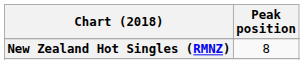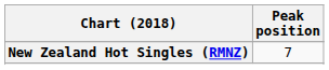 <table class="wikitable sortable plainrowheaders" style="text-align:center">
 <tr>
 <th scope="col">Chart (2018)</th>
 <th scope="col">Peak<br>position</th>
 </tr>
 <tr>
 </tr>
 <tr>
 </tr>
 <tr>
 <th scope="row">New Zealand Hot Singles (<a href='#'>RMNZ</a>)</th>
-<td>8</td>
+<td>7</td>
 </tr>
 <tr>
 </tr>
 <tr>
 </tr>
 <tr>
 </tr>
 </table>
